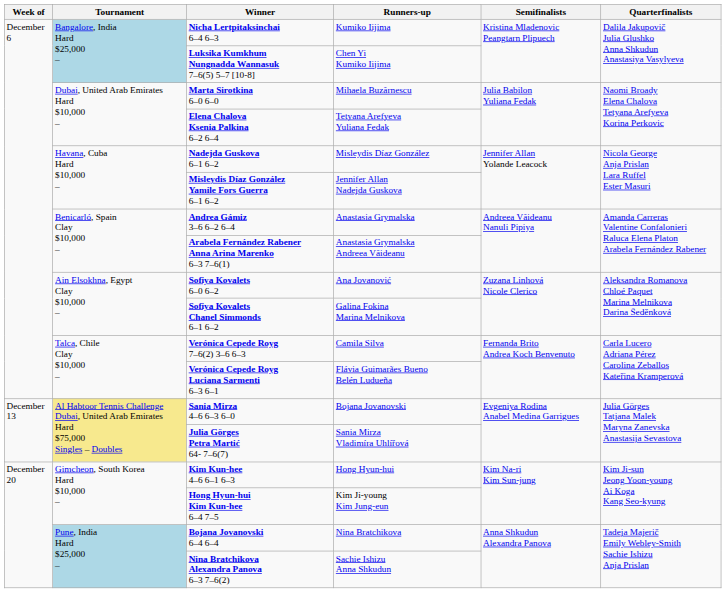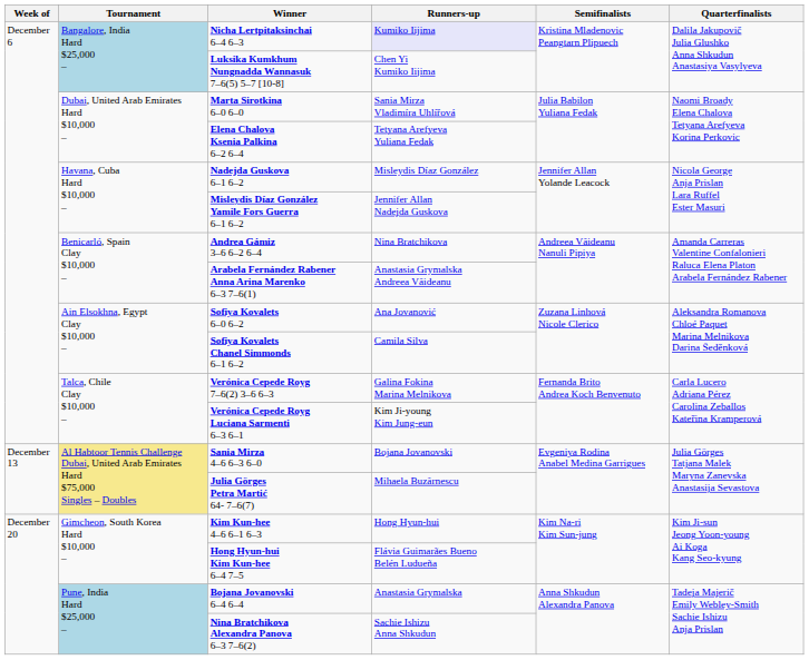 <table class="wikitable" style="font-size:85%;">
 <tr>
 <th width="65">Week of</th>
 <th width="190">Tournament</th>
 <th width="210">Winner</th>
 <th width="210">Runners-up</th>
 <th width="170">Semifinalists</th>
 <th width="170">Quarterfinalists</th>
 </tr>
 <tr valign=top>
 <td rowspan=12>December 6</td>
 <td rowspan=2 bgcolor=lightblue><a href='#'>Bangalore</a>, India <br> Hard <br> $25,000 <br>  – </td>
 <td> <strong><a href='#'>Nicha Lertpitaksinchai</a></strong> <br> 6–4 6–3</td>
-<td> <a href='#'>Kumiko Iijima</a></td>
+<td style="background: lavender;"> <a href='#'>Kumiko Iijima</a></td>
 <td rowspan=2> <a href='#'>Kristina Mladenovic</a> <br>  <a href='#'>Peangtarn Plipuech</a></td>
 <td rowspan=2> <a href='#'>Dalila Jakupovič</a> <br>  <a href='#'>Julia Glushko</a> <br>  <a href='#'>Anna Shkudun</a> <br>  <a href='#'>Anastasiya Vasylyeva</a></td>
 </tr>
 <tr valign=top>
 <td> <strong><a href='#'>Luksika Kumkhum</a> <br>  <a href='#'>Nungnadda Wannasuk</a></strong> <br> 7–6(5) 5–7 [10-8]</td>
 <td> <a href='#'>Chen Yi</a> <br>  <a href='#'>Kumiko Iijima</a></td>
 </tr>
 <tr valign=top>
 <td rowspan=2><a href='#'>Dubai</a>, United Arab Emirates <br> Hard <br> $10,000 <br>  – </td>
 <td> <strong><a href='#'>Marta Sirotkina</a></strong> <br> 6–0 6–0</td>
-<td> <a href='#'>Mihaela Buzărnescu</a></td>
+<td> <a href='#'>Sania Mirza</a> <br>  <a href='#'>Vladimíra Uhlířová</a></td>
 <td rowspan=2> <a href='#'>Julia Babilon</a> <br>  <a href='#'>Yuliana Fedak</a></td>
 <td rowspan=2> <a href='#'>Naomi Broady</a> <br>  <a href='#'>Elena Chalova</a> <br>  <a href='#'>Tetyana Arefyeva</a> <br>  <a href='#'>Korina Perkovic</a></td>
 </tr>
 <tr valign=top>
 <td> <strong><a href='#'>Elena Chalova</a> <br>  <a href='#'>Ksenia Palkina</a></strong> <br> 6–2 6–4</td>
 <td> <a href='#'>Tetyana Arefyeva</a> <br>  <a href='#'>Yuliana Fedak</a></td>
 </tr>
 <tr valign=top>
 <td rowspan=2><a href='#'>Havana</a>, Cuba <br> Hard <br> $10,000 <br>  – </td>
 <td> <strong><a href='#'>Nadejda Guskova</a></strong> <br> 6–1 6–2</td>
 <td> <a href='#'>Misleydis Díaz González</a></td>
 <td rowspan=2> <a href='#'>Jennifer Allan</a> <br>  Yolande Leacock</td>
 <td rowspan=2> <a href='#'>Nicola George</a> <br>  <a href='#'>Anja Prislan</a> <br>  <a href='#'>Lara Ruffel</a> <br>  <a href='#'>Ester Masuri</a></td>
 </tr>
 <tr valign=top>
 <td> <strong><a href='#'>Misleydis Díaz González</a> <br>  <a href='#'>Yamile Fors Guerra</a></strong> <br> 6–1 6–2</td>
 <td> <a href='#'>Jennifer Allan</a> <br>  <a href='#'>Nadejda Guskova</a></td>
 </tr>
 <tr valign=top>
 <td rowspan=2><a href='#'>Benicarló</a>, Spain <br> Clay <br> $10,000 <br>  – </td>
 <td> <strong><a href='#'>Andrea Gámiz</a></strong> <br> 3–6 6–2 6–4</td>
-<td> <a href='#'>Anastasia Grymalska</a></td>
+<td> <a href='#'>Nina Bratchikova</a></td>
 <td rowspan=2> <a href='#'>Andreea Văideanu</a> <br>  <a href='#'>Nanuli Pipiya</a></td>
 <td rowspan=2> <a href='#'>Amanda Carreras</a> <br>  <a href='#'>Valentine Confalonieri</a> <br>  <a href='#'>Raluca Elena Platon</a><br>  <a href='#'>Arabela Fernández Rabener</a></td>
 </tr>
 <tr valign=top>
 <td> <strong><a href='#'>Arabela Fernández Rabener</a> <br>  <a href='#'>Anna Arina Marenko</a></strong> <br> 6–3 7–6(1)</td>
 <td> <a href='#'>Anastasia Grymalska</a> <br>  <a href='#'>Andreea Văideanu</a></td>
 </tr>
 <tr valign=top>
 <td rowspan=2><a href='#'>Ain Elsokhna</a>, Egypt <br> Clay <br> $10,000 <br>  – </td>
 <td> <strong><a href='#'>Sofiya Kovalets</a></strong> <br> 6–0 6–2</td>
 <td> <a href='#'>Ana Jovanović</a></td>
 <td rowspan=2> <a href='#'>Zuzana Linhová</a> <br>  <a href='#'>Nicole Clerico</a></td>
 <td rowspan=2> <a href='#'>Aleksandra Romanova</a> <br>  <a href='#'>Chloé Paquet</a> <br>  <a href='#'>Marina Melnikova</a> <br>  <a href='#'>Darina Šeděnková</a></td>
 </tr>
 <tr valign=top>
 <td> <strong><a href='#'>Sofiya Kovalets</a> <br>  <a href='#'>Chanel Simmonds</a></strong> <br> 6–1 6–2</td>
-<td> <a href='#'>Galina Fokina</a> <br>  <a href='#'>Marina Melnikova</a></td>
+<td> <a href='#'>Camila Silva</a></td>
 </tr>
 <tr valign=top>
 <td rowspan=2><a href='#'>Talca</a>, Chile <br> Clay <br> $10,000 <br>  – </td>
 <td> <strong><a href='#'>Verónica Cepede Royg</a></strong> <br> 7–6(2) 3–6 6–3</td>
-<td> <a href='#'>Camila Silva</a></td>
+<td> <a href='#'>Galina Fokina</a> <br>  <a href='#'>Marina Melnikova</a></td>
 <td rowspan=2> <a href='#'>Fernanda Brito</a> <br>  <a href='#'>Andrea Koch Benvenuto</a></td>
 <td rowspan=2> <a href='#'>Carla Lucero</a> <br>  <a href='#'>Adriana Pérez</a> <br>  <a href='#'>Carolina Zeballos</a> <br>  <a href='#'>Kateřina Kramperová</a></td>
 </tr>
 <tr valign=top>
 <td> <strong><a href='#'>Verónica Cepede Royg</a> <br>  <a href='#'>Luciana Sarmenti</a></strong> <br> 6–3 6–1</td>
-<td> <a href='#'>Flávia Guimarães Bueno</a> <br>  <a href='#'>Belén Ludueña</a></td>
+<td> Kim Ji-young <br>  <a href='#'>Kim Jung-eun</a></td>
 </tr>
 <tr valign=top>
 <td rowspan=2>December 13</td>
 <td rowspan=2 bgcolor="#F7E98E"><a href='#'>Al Habtoor Tennis Challenge</a> <br> <a href='#'>Dubai</a>, United Arab Emirates <br> Hard <br> $75,000 <br> <a href='#'>Singles</a> – <a href='#'>Doubles</a></td>
 <td> <strong><a href='#'>Sania Mirza</a></strong> <br> 4–6 6–3 6–0</td>
 <td> <a href='#'>Bojana Jovanovski</a></td>
 <td rowspan=2> <a href='#'>Evgeniya Rodina</a> <br>  <a href='#'>Anabel Medina Garrigues</a></td>
 <td rowspan=2> <a href='#'>Julia Görges</a> <br>  <a href='#'>Tatjana Malek</a> <br>  <a href='#'>Maryna Zanevska</a> <br>  <a href='#'>Anastasija Sevastova</a></td>
 </tr>
 <tr valign=top>
 <td> <strong><a href='#'>Julia Görges</a> <br>  <a href='#'>Petra Martić</a></strong> <br> 64- 7–6(7)</td>
-<td> <a href='#'>Sania Mirza</a> <br>  <a href='#'>Vladimíra Uhlířová</a></td>
+<td> <a href='#'>Mihaela Buzărnescu</a></td>
 </tr>
 <tr valign=top>
 <td rowspan=4>December 20</td>
 <td rowspan=2><a href='#'>Gimcheon</a>, South Korea <br> Hard <br> $10,000 <br>  – </td>
 <td> <strong><a href='#'>Kim Kun-hee</a></strong> <br> 4–6 6–1 6–3</td>
 <td> <a href='#'>Hong Hyun-hui</a></td>
 <td rowspan=2> <a href='#'>Kim Na-ri</a> <br>  <a href='#'>Kim Sun-jung</a></td>
 <td rowspan=2> <a href='#'>Kim Ji-sun</a> <br>  <a href='#'>Jeong Yoon-young</a> <br>  <a href='#'>Ai Koga</a> <br>  <a href='#'>Kang Seo-kyung</a></td>
 </tr>
 <tr valign=top>
 <td> <strong><a href='#'>Hong Hyun-hui</a> <br>  <a href='#'>Kim Kun-hee</a></strong> <br> 6–4 7–5</td>
-<td> Kim Ji-young <br>  <a href='#'>Kim Jung-eun</a></td>
+<td> <a href='#'>Flávia Guimarães Bueno</a> <br>  <a href='#'>Belén Ludueña</a></td>
 </tr>
 <tr valign=top>
 <td rowspan=2 bgcolor=lightblue><a href='#'>Pune</a>, India <br> Hard <br> $25,000 <br>  – </td>
 <td> <strong><a href='#'>Bojana Jovanovski</a></strong> <br> 6–4 6–4</td>
-<td> <a href='#'>Nina Bratchikova</a></td>
+<td> <a href='#'>Anastasia Grymalska</a></td>
 <td rowspan=2> <a href='#'>Anna Shkudun</a> <br>  <a href='#'>Alexandra Panova</a></td>
 <td rowspan=2> <a href='#'>Tadeja Majerič</a> <br>  <a href='#'>Emily Webley-Smith</a> <br>  <a href='#'>Sachie Ishizu</a> <br>  <a href='#'>Anja Prislan</a></td>
 </tr>
 <tr valign=top>
 <td> <strong><a href='#'>Nina Bratchikova</a> <br>  <a href='#'>Alexandra Panova</a></strong><br>6–3 7–6(2)</td>
 <td> <a href='#'>Sachie Ishizu</a> <br>  <a href='#'>Anna Shkudun</a></td>
 </tr>
 </table>
